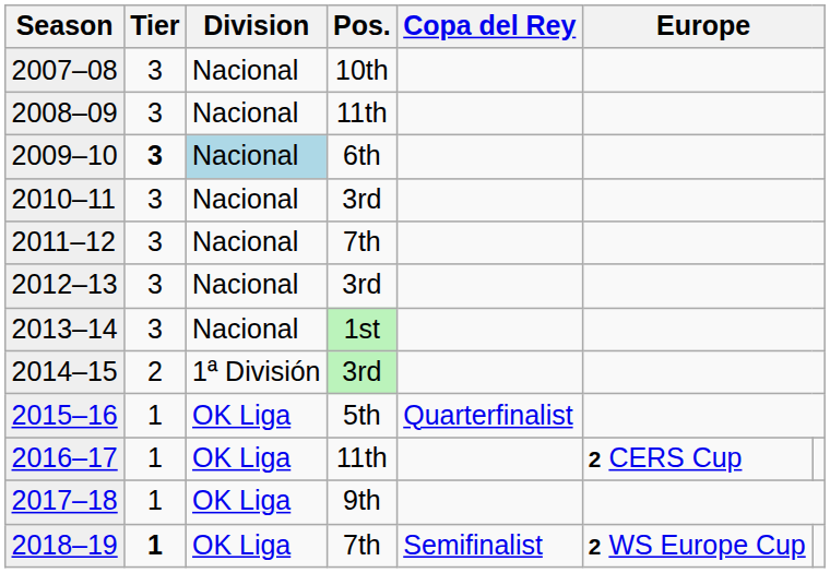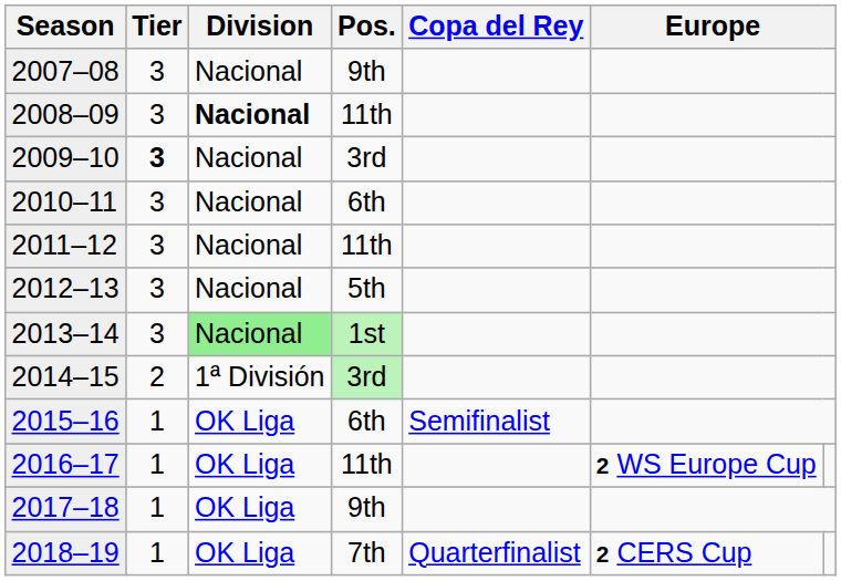 <table class="wikitable">
 <tr>
 <th>Season</th>
 <th>Tier</th>
 <th>Division</th>
 <th>Pos.</th>
 <th><a href='#'>Copa del Rey</a></th>
 <th colspan=2>Europe</th>
 </tr>
 <tr>
 <td style="background:#efefef;">2007–08</td>
 <td align="center">3</td>
 <td>Nacional</td>
-<td align="center">10th</td>
+<td align=center>9th</td>
 <td></td>
 <td colspan=2></td>
 </tr>
 <tr>
 <td style="background:#efefef;">2008–09</td>
+<td align="center">3</td>
+<td><strong>Nacional</strong></td>
+<td align="center">11th</td>
+<td></td>
+<td colspan=2></td>
+</tr>
+<tr>
+<td style="background:#efefef;">2009–10</td>
+<td align="center"><strong>3</strong></td>
+<td>Nacional</td>
+<td align="center">3rd</td>
+<td></td>
+<td colspan=2></td>
+</tr>
+<tr>
+<td style="background:#efefef;">2010–11</td>
+<td align="center">3</td>
+<td>Nacional</td>
+<td align="center">6th</td>
+<td></td>
+<td colspan=2></td>
+</tr>
+<tr>
+<td style="background:#efefef;">2011–12</td>
 <td align="center">3</td>
 <td>Nacional</td>
 <td align="center">11th</td>
 <td></td>
 <td colspan=2></td>
 </tr>
 <tr>
-<td style="background:#efefef;">2009–10</td>
-<td align="center"><strong>3</strong></td>
-<td style="background: lightblue;">Nacional</td>
-<td align="center">6th</td>
-<td></td>
-<td colspan=2></td>
-</tr>
-<tr>
-<td style="background:#efefef;">2010–11</td>
-<td align="center">3</td>
-<td>Nacional</td>
-<td align="center">3rd</td>
-<td></td>
-<td colspan=2></td>
-</tr>
-<tr>
-<td style="background:#efefef;">2011–12</td>
-<td align="center">3</td>
-<td>Nacional</td>
-<td align="center">7th</td>
-<td></td>
-<td colspan=2></td>
-</tr>
-<tr>
 <td style="background:#efefef;">2012–13</td>
 <td align="center">3</td>
 <td>Nacional</td>
-<td align="center">3rd</td>
+<td align="center">5th</td>
 <td></td>
 <td colspan=2></td>
 </tr>
 <tr>
 <td style="background:#efefef;">2013–14</td>
 <td align="center">3</td>
-<td>Nacional</td>
+<td style="background: lightgreen;">Nacional</td>
 <td align="center" bgcolor=#BBF3BB>1st</td>
 <td></td>
 <td colspan=2></td>
 </tr>
 <tr>
 <td style="background:#efefef;">2014–15</td>
 <td align="center">2</td>
 <td>1ª División</td>
 <td align="center" bgcolor=#BBF3BB>3rd</td>
 <td></td>
 <td colspan=2></td>
 </tr>
 <tr>
 <td style="background:#efefef;"><a href='#'>2015–16</a></td>
 <td align="center">1</td>
 <td><a href='#'>OK Liga</a></td>
-<td align="center">5th</td>
-<td><a href='#'>Quarterfinalist</a></td>
+<td align="center">6th</td>
+<td><a href='#'>Semifinalist</a></td>
 <td colspan=2></td>
 </tr>
 <tr>
 <td style="background:#efefef;"><a href='#'>2016–17</a></td>
 <td align="center">1</td>
 <td><a href='#'>OK Liga</a></td>
 <td align="center">11th</td>
 <td></td>
-<td><small><strong>2</strong></small> <a href='#'>CERS Cup</a></td>
+<td><small><strong>2</strong></small> <a href='#'>WS Europe Cup</a></td>
 <td align=center></td>
 </tr>
 <tr>
 <td style="background:#efefef;"><a href='#'>2017–18</a></td>
 <td align="center">1</td>
 <td><a href='#'>OK Liga</a></td>
 <td align=center>9th</td>
 <td></td>
 <td colspan=2></td>
 </tr>
 <tr>
 <td style="background:#efefef;"><a href='#'>2018–19</a></td>
-<td align="center"><strong>1</strong></td>
+<td align="center">1</td>
 <td><a href='#'>OK Liga</a></td>
 <td align=center>7th</td>
-<td><a href='#'>Semifinalist</a></td>
-<td><small><strong>2</strong></small> <a href='#'>WS Europe Cup</a></td>
+<td><a href='#'>Quarterfinalist</a></td>
+<td><small><strong>2</strong></small> <a href='#'>CERS Cup</a></td>
 <td align=center></td>
 </tr>
 </table>
